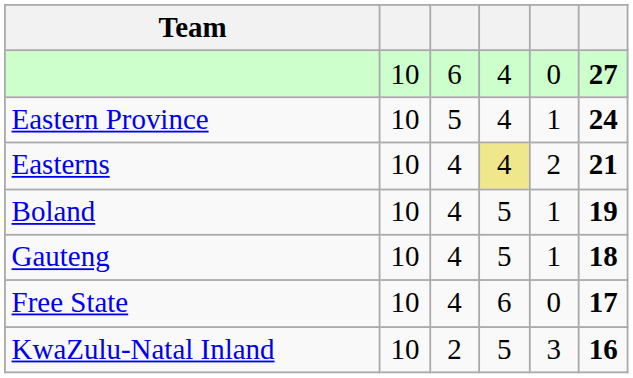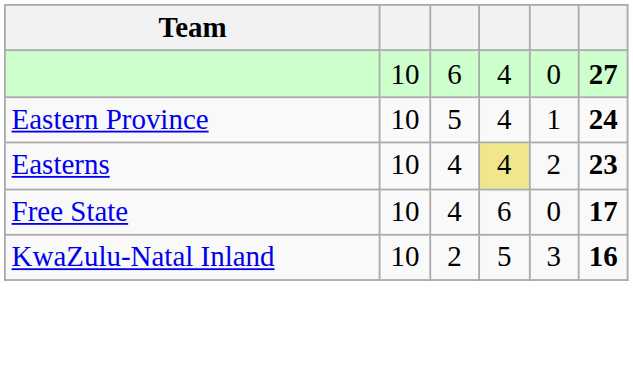 <table class="wikitable" style="text-align:center">
 <tr>
 <th style="width:200px">Team</th>
 <th width="20"></th>
 <th width="20"></th>
 <th width="20"></th>
 <th width="20"></th>
 <th width="20"></th>
 </tr>
 <tr style="background:#cfc">
 <td style="text-align:left;"></td>
 <td>10</td>
 <td>6</td>
 <td>4</td>
 <td>0</td>
 <td><strong>27</strong></td>
 </tr>
 <tr>
 <td style="text-align:left;"> <a href='#'>Eastern Province</a></td>
 <td>10</td>
 <td>5</td>
 <td>4</td>
 <td>1</td>
 <td><strong>24</strong></td>
 </tr>
 <tr>
 <td style="text-align:left;"> <a href='#'>Easterns</a></td>
 <td>10</td>
 <td>4</td>
 <td style="background: khaki;">4</td>
 <td>2</td>
-<td><strong>21</strong></td>
-</tr>
-<tr>
-<td style="text-align:left;"> <a href='#'>Boland</a></td>
-<td>10</td>
-<td>4</td>
-<td>5</td>
-<td>1</td>
-<td><strong>19</strong></td>
-</tr>
-<tr>
-<td style="text-align:left;"> <a href='#'>Gauteng</a></td>
-<td>10</td>
-<td>4</td>
-<td>5</td>
-<td>1</td>
-<td><strong>18</strong></td>
+<td><strong>23</strong></td>
 </tr>
 <tr>
 <td style="text-align:left;"> <a href='#'>Free State</a></td>
 <td>10</td>
 <td>4</td>
 <td>6</td>
 <td>0</td>
 <td><strong>17</strong></td>
 </tr>
 <tr>
 <td style="text-align:left;"> <a href='#'>KwaZulu-Natal Inland</a></td>
 <td>10</td>
 <td>2</td>
 <td>5</td>
 <td>3</td>
 <td><strong>16</strong></td>
 </tr>
 </table>
